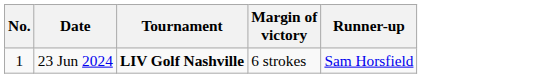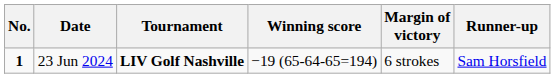 <table class="wikitable" style="font-size:95%;">
 <tr>
 <th>No.</th>
 <th>Date</th>
 <th>Tournament</th>
+<th>Winning score</th>
 <th>Margin of<br>victory</th>
 <th>Runner-up</th>
 </tr>
 <tr>
-<td align=center>1</td>
+<td align=center><strong>1</strong></td>
 <td align=right>23 Jun <a href='#'>2024</a></td>
 <td><strong>LIV Golf Nashville</strong></td>
+<td>−19 (65-64-65=194)</td>
 <td>6 strokes</td>
 <td> <a href='#'>Sam Horsfield</a></td>
 </tr>
 </table>
